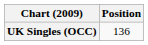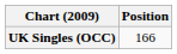 <table class="wikitable plainrowheaders">
 <tr>
 <th>Chart (2009)</th>
 <th>Position</th>
 </tr>
 <tr>
 <th scope="row">UK Singles (OCC)</th>
-<td style="text-align:center;">136</td>
+<td style="text-align:center;">166</td>
 </tr>
 </table>
